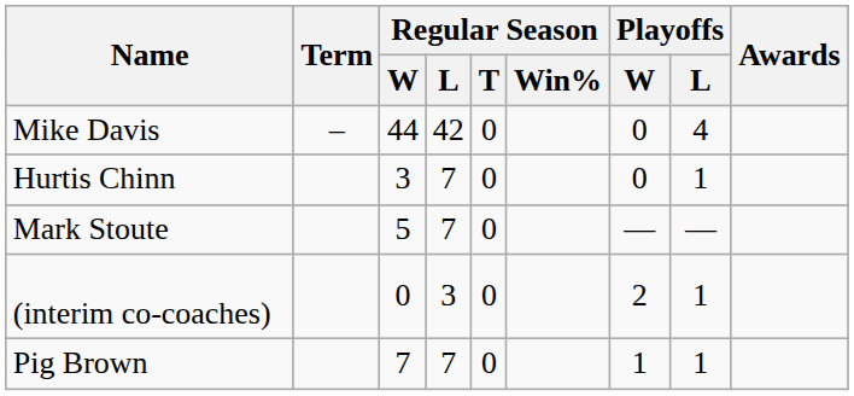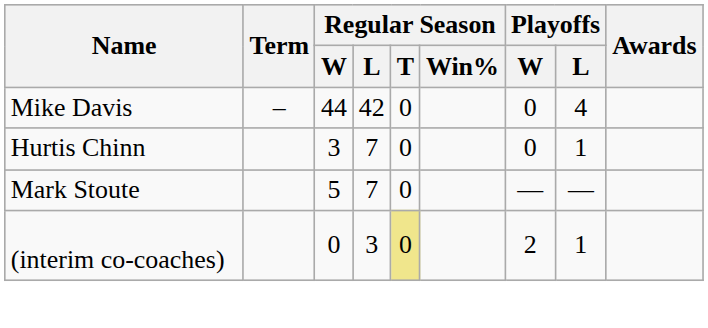 <table class="wikitable" style="text-align:center">
 <tr>
 <th rowspan="2" style="width:140px;">Name</th>
 <th rowspan="2">Term</th>
 <th colspan="4">Regular Season</th>
 <th colspan="2">Playoffs</th>
 <th rowspan="2">Awards</th>
 </tr>
 <tr>
 <th>W</th>
 <th>L</th>
 <th>T</th>
 <th>Win%</th>
 <th>W</th>
 <th>L</th>
 </tr>
 <tr>
 <td style="text-align:left">Mike Davis</td>
 <td>–</td>
 <td>44</td>
 <td>42</td>
 <td>0</td>
 <td></td>
 <td>0</td>
 <td>4</td>
 <td style="text-align:left"></td>
 </tr>
 <tr>
 <td style="text-align:left">Hurtis Chinn</td>
 <td></td>
 <td>3</td>
 <td>7</td>
 <td>0</td>
 <td></td>
 <td>0</td>
 <td>1</td>
 <td style="text-align:left"></td>
 </tr>
 <tr>
 <td style="text-align:left">Mark Stoute</td>
 <td></td>
 <td>5</td>
 <td>7</td>
 <td>0</td>
 <td></td>
 <td>—</td>
 <td>—</td>
 <td style="text-align:left"></td>
 </tr>
 <tr>
 <td style="text-align:left"><br>(interim co-coaches)</td>
 <td></td>
 <td>0</td>
 <td>3</td>
-<td>0</td>
+<td style="background: khaki;">0</td>
 <td></td>
 <td>2</td>
 <td>1</td>
 <td style="text-align:left"></td>
 </tr>
-<tr>
-<td style="text-align:left">Pig Brown</td>
-<td></td>
-<td>7</td>
-<td>7</td>
-<td>0</td>
-<td></td>
-<td>1</td>
-<td>1</td>
-<td style="text-align:left"></td>
-</tr>
 </table>
